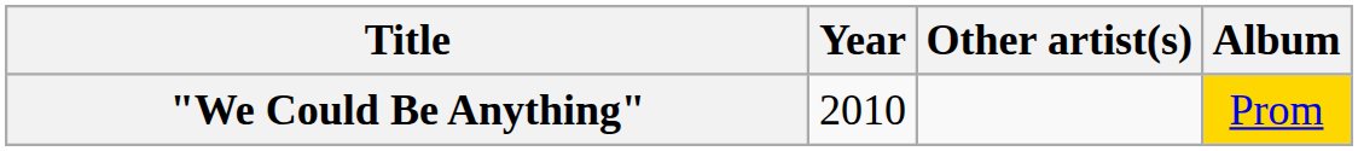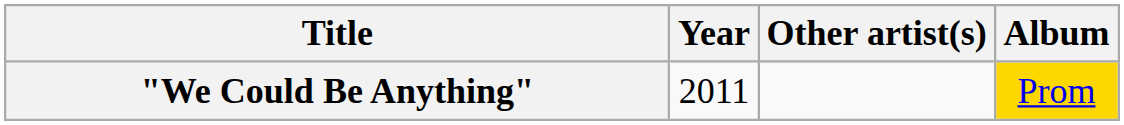 <table class="wikitable plainrowheaders" style="text-align:center;">
 <tr>
 <th scope="col" style="width:18em;">Title</th>
 <th scope="col">Year</th>
 <th scope="col">Other artist(s)</th>
 <th scope="col">Album</th>
 </tr>
 <tr>
 <th scope="row">"We Could Be Anything"</th>
-<td>2010</td>
+<td>2011</td>
 <td></td>
 <td style="background: gold;"><a href='#'>Prom</a></td>
 </tr>
 </table>
